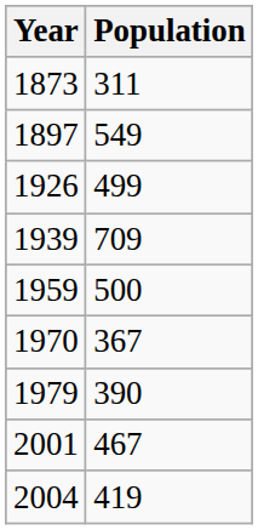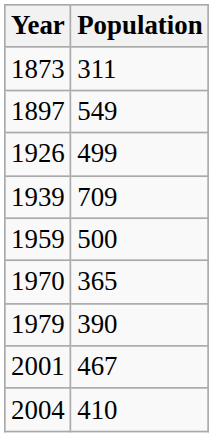 <table class="wikitable">
 <tr>
 <th>Year</th>
 <th>Population</th>
 </tr>
 <tr>
 <td>1873</td>
 <td>311</td>
 </tr>
 <tr>
 <td>1897</td>
 <td>549</td>
 </tr>
 <tr>
 <td>1926</td>
 <td>499</td>
 </tr>
 <tr>
 <td>1939</td>
 <td>709</td>
 </tr>
 <tr>
 <td>1959</td>
 <td>500</td>
 </tr>
 <tr>
 <td>1970</td>
-<td>367</td>
+<td>365</td>
 </tr>
 <tr>
 <td>1979</td>
 <td>390</td>
 </tr>
 <tr>
 <td>2001</td>
 <td>467</td>
 </tr>
 <tr>
 <td>2004</td>
-<td>419</td>
+<td>410</td>
 </tr>
 </table>
